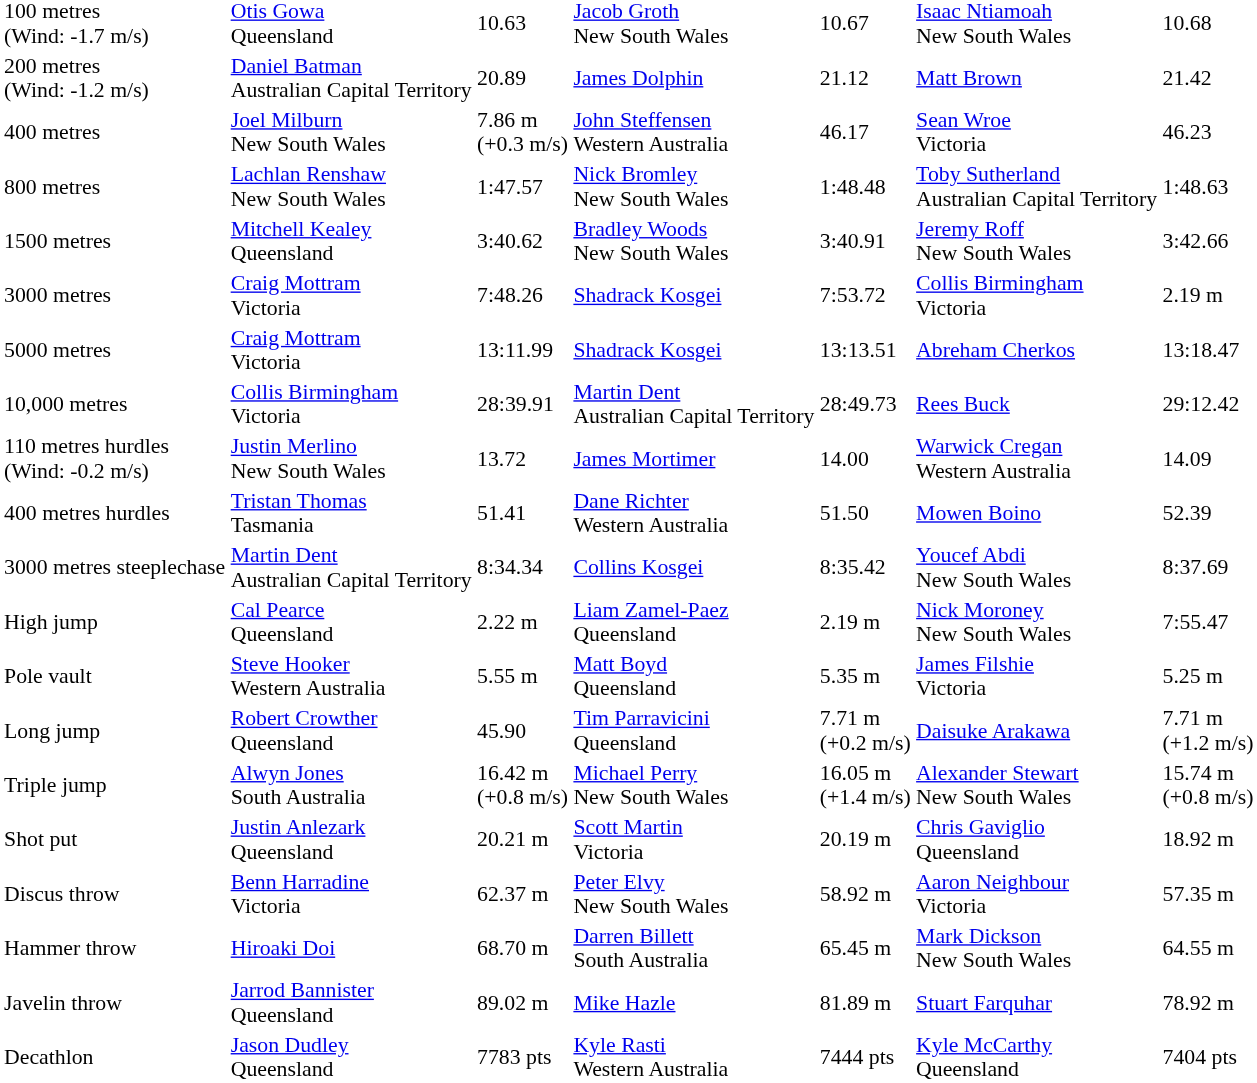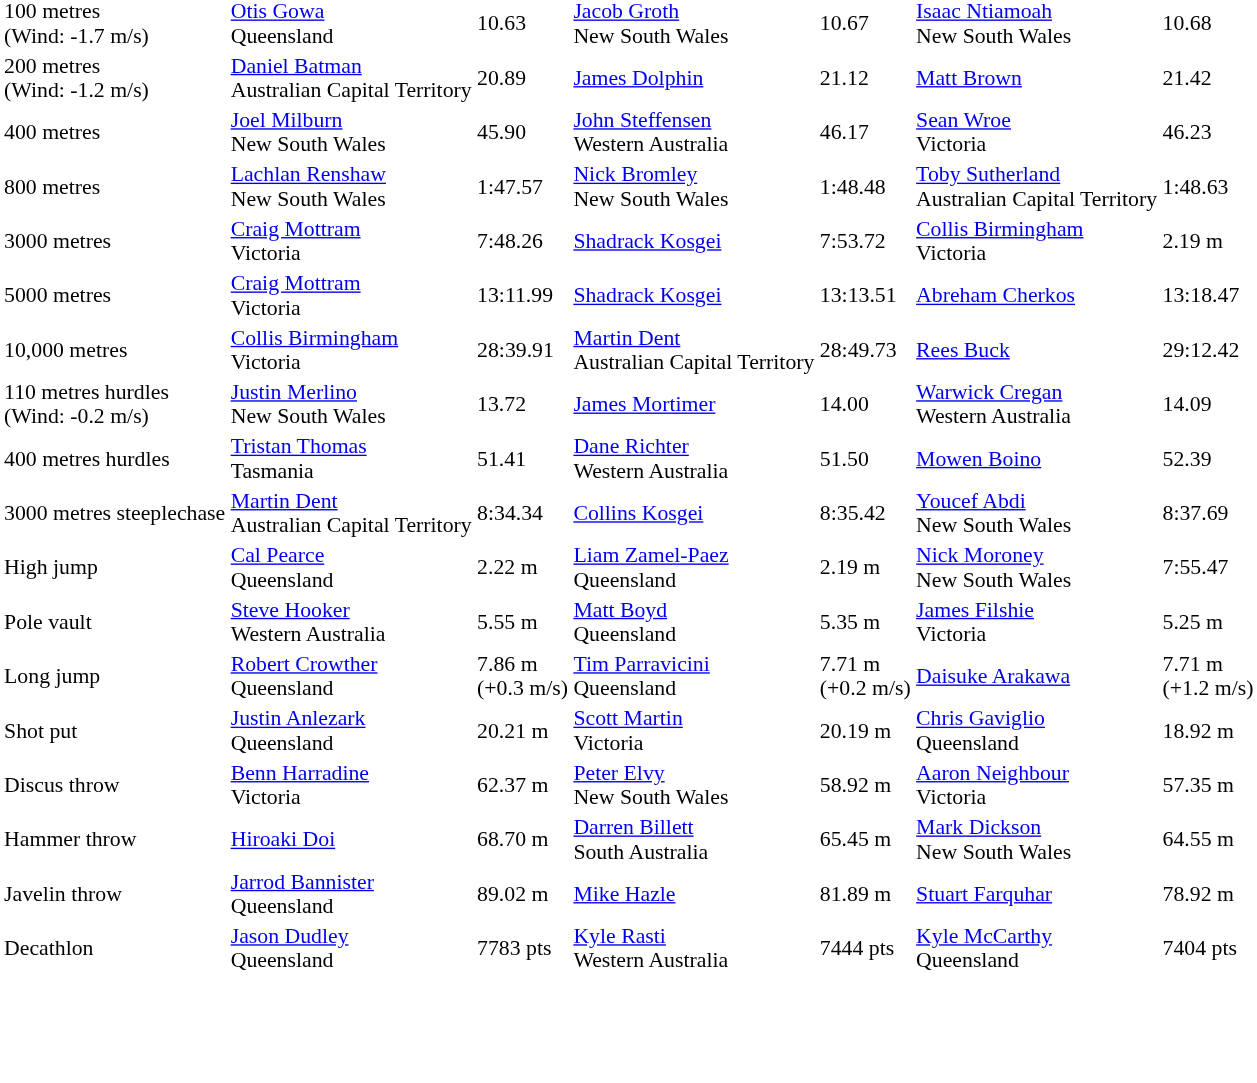 <table>
 <tr>
 <td>100 metres<br>(Wind: -1.7 m/s)</td>
 <td><a href='#'>Otis Gowa</a><br>Queensland</td>
 <td>10.63</td>
 <td><a href='#'>Jacob Groth</a><br>New South Wales</td>
 <td>10.67</td>
 <td><a href='#'>Isaac Ntiamoah</a><br>New South Wales</td>
 <td>10.68</td>
 </tr>
 <tr>
 <td>200 metres<br>(Wind: -1.2 m/s)</td>
 <td><a href='#'>Daniel Batman</a><br>Australian Capital Territory</td>
 <td>20.89</td>
 <td><a href='#'>James Dolphin</a><br></td>
 <td>21.12</td>
 <td><a href='#'>Matt Brown</a><br></td>
 <td>21.42</td>
 </tr>
 <tr>
 <td>400 metres</td>
 <td><a href='#'>Joel Milburn</a><br>New South Wales</td>
-<td>7.86 m <br>(+0.3 m/s)</td>
+<td>45.90</td>
 <td><a href='#'>John Steffensen</a><br>Western Australia</td>
 <td>46.17</td>
 <td><a href='#'>Sean Wroe</a><br>Victoria</td>
 <td>46.23</td>
 </tr>
 <tr>
 <td>800 metres</td>
 <td><a href='#'>Lachlan Renshaw</a><br>New South Wales</td>
 <td>1:47.57</td>
 <td><a href='#'>Nick Bromley</a><br>New South Wales</td>
 <td>1:48.48</td>
 <td><a href='#'>Toby Sutherland</a><br>Australian Capital Territory</td>
 <td>1:48.63</td>
-</tr>
-<tr>
-<td>1500 metres</td>
-<td><a href='#'>Mitchell Kealey</a><br>Queensland</td>
-<td>3:40.62</td>
-<td><a href='#'>Bradley Woods</a><br>New South Wales</td>
-<td>3:40.91</td>
-<td><a href='#'>Jeremy Roff</a><br>New South Wales</td>
-<td>3:42.66</td>
 </tr>
 <tr>
 <td>3000 metres</td>
 <td><a href='#'>Craig Mottram</a><br>Victoria</td>
 <td>7:48.26</td>
 <td><a href='#'>Shadrack Kosgei</a><br></td>
 <td>7:53.72</td>
 <td><a href='#'>Collis Birmingham</a><br>Victoria</td>
 <td>2.19 m</td>
 </tr>
 <tr>
 <td>5000 metres</td>
 <td><a href='#'>Craig Mottram</a><br>Victoria</td>
 <td>13:11.99</td>
 <td><a href='#'>Shadrack Kosgei</a><br></td>
 <td>13:13.51</td>
 <td><a href='#'>Abreham Cherkos</a><br></td>
 <td>13:18.47</td>
 </tr>
 <tr>
 <td>10,000 metres</td>
 <td><a href='#'>Collis Birmingham</a><br>Victoria</td>
 <td>28:39.91</td>
 <td><a href='#'>Martin Dent</a><br>Australian Capital Territory</td>
 <td>28:49.73</td>
 <td><a href='#'>Rees Buck</a><br></td>
 <td>29:12.42</td>
 </tr>
 <tr>
 <td>110 metres hurdles<br>(Wind: -0.2 m/s)</td>
 <td><a href='#'>Justin Merlino</a><br>New South Wales</td>
 <td>13.72</td>
 <td><a href='#'>James Mortimer</a><br></td>
 <td>14.00</td>
 <td><a href='#'>Warwick Cregan</a><br>Western Australia</td>
 <td>14.09</td>
 </tr>
 <tr>
 <td>400 metres hurdles</td>
 <td><a href='#'>Tristan Thomas</a><br>Tasmania</td>
 <td>51.41</td>
 <td><a href='#'>Dane Richter</a><br>Western Australia</td>
 <td>51.50</td>
 <td><a href='#'>Mowen Boino</a><br></td>
 <td>52.39</td>
 </tr>
 <tr>
 <td>3000 metres steeplechase</td>
 <td><a href='#'>Martin Dent</a><br>Australian Capital Territory</td>
 <td>8:34.34</td>
 <td><a href='#'>Collins Kosgei</a><br></td>
 <td>8:35.42</td>
 <td><a href='#'>Youcef Abdi</a><br>New South Wales</td>
 <td>8:37.69</td>
 </tr>
 <tr>
 <td>High jump</td>
 <td><a href='#'>Cal Pearce</a><br>Queensland</td>
 <td>2.22 m</td>
 <td><a href='#'>Liam Zamel-Paez</a><br>Queensland</td>
 <td>2.19 m</td>
 <td><a href='#'>Nick Moroney</a><br>New South Wales</td>
 <td>7:55.47</td>
 </tr>
 <tr>
 <td>Pole vault</td>
 <td><a href='#'>Steve Hooker</a><br>Western Australia</td>
 <td>5.55 m</td>
 <td><a href='#'>Matt Boyd</a><br>Queensland</td>
 <td>5.35 m</td>
 <td><a href='#'>James Filshie</a><br>Victoria</td>
 <td>5.25 m</td>
 </tr>
 <tr>
 <td>Long jump</td>
 <td><a href='#'>Robert Crowther</a><br>Queensland</td>
-<td>45.90</td>
+<td>7.86 m <br>(+0.3 m/s)</td>
 <td><a href='#'>Tim Parravicini</a><br>Queensland</td>
 <td>7.71 m <br>(+0.2 m/s)</td>
 <td><a href='#'>Daisuke Arakawa</a><br></td>
 <td>7.71 m <br>(+1.2 m/s)</td>
-</tr>
-<tr>
-<td>Triple jump</td>
-<td><a href='#'>Alwyn Jones</a><br>South Australia</td>
-<td>16.42 m <br>(+0.8 m/s)</td>
-<td><a href='#'>Michael Perry</a><br>New South Wales</td>
-<td>16.05 m <br>(+1.4 m/s)</td>
-<td><a href='#'>Alexander Stewart</a><br>New South Wales</td>
-<td>15.74 m <br>(+0.8 m/s)</td>
 </tr>
 <tr>
 <td>Shot put</td>
 <td><a href='#'>Justin Anlezark</a><br>Queensland</td>
 <td>20.21 m</td>
 <td><a href='#'>Scott Martin</a><br>Victoria</td>
 <td>20.19 m</td>
 <td><a href='#'>Chris Gaviglio</a><br>Queensland</td>
 <td>18.92 m</td>
 </tr>
 <tr>
 <td>Discus throw</td>
 <td><a href='#'>Benn Harradine</a><br>Victoria</td>
 <td>62.37 m</td>
 <td><a href='#'>Peter Elvy</a><br>New South Wales</td>
 <td>58.92 m</td>
 <td><a href='#'>Aaron Neighbour</a><br>Victoria</td>
 <td>57.35 m</td>
 </tr>
 <tr>
 <td>Hammer throw</td>
 <td><a href='#'>Hiroaki Doi</a><br></td>
 <td>68.70 m</td>
 <td><a href='#'>Darren Billett</a><br>South Australia</td>
 <td>65.45 m</td>
 <td><a href='#'>Mark Dickson</a><br>New South Wales</td>
 <td>64.55 m</td>
 </tr>
 <tr>
 <td>Javelin throw</td>
 <td><a href='#'>Jarrod Bannister</a><br>Queensland</td>
 <td>89.02 m</td>
 <td><a href='#'>Mike Hazle</a><br></td>
 <td>81.89 m</td>
 <td><a href='#'>Stuart Farquhar</a><br></td>
 <td>78.92 m</td>
 </tr>
 <tr>
 <td>Decathlon</td>
 <td><a href='#'>Jason Dudley</a><br>Queensland</td>
 <td>7783 pts</td>
 <td><a href='#'>Kyle Rasti</a><br>Western Australia</td>
 <td>7444 pts</td>
 <td><a href='#'>Kyle McCarthy</a><br>Queensland</td>
 <td>7404 pts</td>
 </tr>
 <tr>
 </tr>
 </table>
